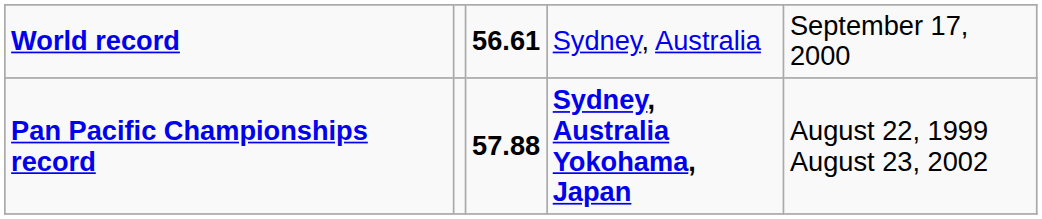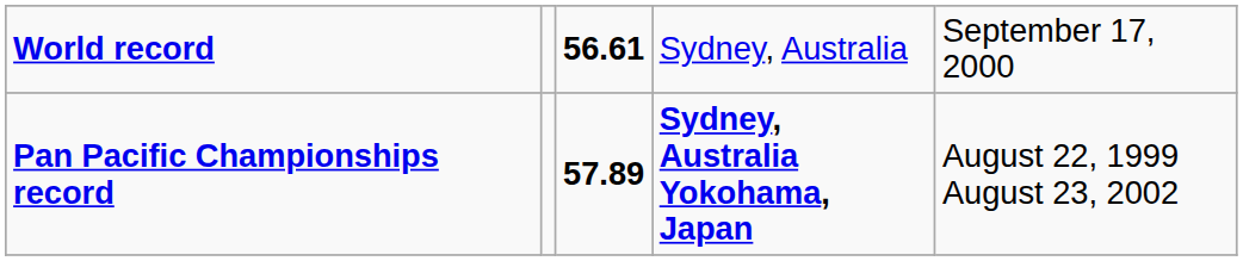 <table class="wikitable">
 <tr>
 <td><strong><a href='#'>World record</a></strong></td>
 <td></td>
 <td><strong>56.61</strong></td>
 <td><a href='#'>Sydney</a>, <a href='#'>Australia</a></td>
 <td>September 17, 2000</td>
 </tr>
 <tr>
 <td><strong><a href='#'>Pan Pacific Championships record</a></strong></td>
 <td><br></td>
-<td><strong>57.88</strong></td>
+<td><strong>57.89</strong></td>
 <td><strong><a href='#'>Sydney</a>, <a href='#'>Australia</a><br><a href='#'>Yokohama</a>, <a href='#'>Japan</a></strong></td>
 <td>August 22, 1999<br>August 23, 2002</td>
 </tr>
 </table>
